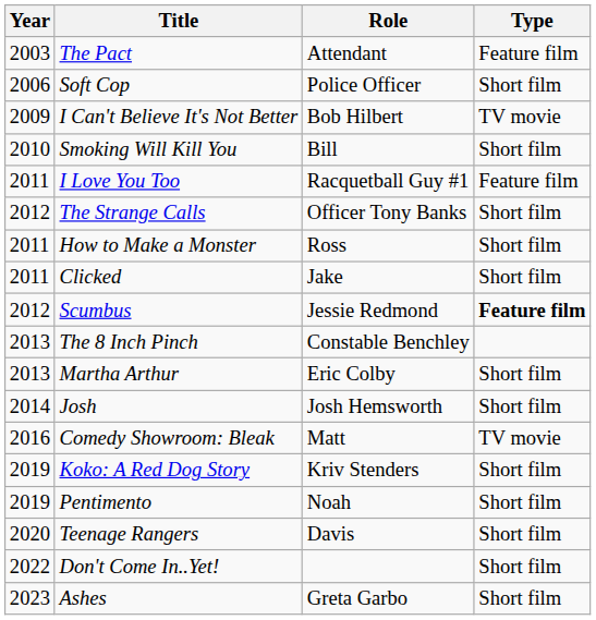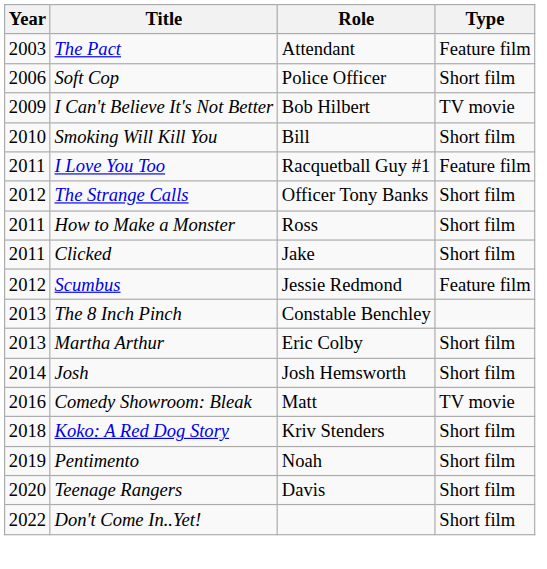 <table class="wikitable">
 <tr>
 <th>Year</th>
 <th>Title</th>
 <th>Role</th>
 <th>Type</th>
 </tr>
 <tr>
 <td>2003</td>
 <td><em><a href='#'>The Pact</a></em></td>
 <td>Attendant</td>
 <td>Feature film</td>
 </tr>
 <tr>
 <td>2006</td>
 <td><em>Soft Cop</em></td>
 <td>Police Officer</td>
 <td>Short film</td>
 </tr>
 <tr>
 <td>2009</td>
 <td><em>I Can't Believe It's Not Better</em></td>
 <td>Bob Hilbert</td>
 <td>TV movie</td>
 </tr>
 <tr>
 <td>2010</td>
 <td><em>Smoking Will Kill You</em></td>
 <td>Bill</td>
 <td>Short film</td>
 </tr>
 <tr>
 <td>2011</td>
 <td><em><a href='#'>I Love You Too</a></em></td>
 <td>Racquetball Guy #1</td>
 <td>Feature film</td>
 </tr>
 <tr>
 <td>2012</td>
 <td><em><a href='#'>The Strange Calls</a></em></td>
 <td>Officer Tony Banks</td>
 <td>Short film</td>
 </tr>
 <tr>
 <td>2011</td>
 <td><em>How to Make a Monster</em></td>
 <td>Ross</td>
 <td>Short film</td>
 </tr>
 <tr>
 <td>2011</td>
 <td><em>Clicked</em></td>
 <td>Jake</td>
 <td>Short film</td>
 </tr>
 <tr>
 <td>2012</td>
 <td><em><a href='#'>Scumbus</a></em></td>
 <td>Jessie Redmond</td>
-<td><strong>Feature film</strong></td>
+<td>Feature film</td>
 </tr>
 <tr>
 <td>2013</td>
 <td><em>The 8 Inch Pinch</em></td>
 <td>Constable Benchley</td>
 <td></td>
 </tr>
 <tr>
 <td>2013</td>
 <td><em>Martha Arthur</em></td>
 <td>Eric Colby</td>
 <td>Short film</td>
 </tr>
 <tr>
 <td>2014</td>
 <td><em>Josh</em></td>
 <td>Josh Hemsworth</td>
 <td>Short film</td>
 </tr>
 <tr>
 <td>2016</td>
 <td><em>Comedy Showroom: Bleak</em></td>
 <td>Matt</td>
 <td>TV movie</td>
 </tr>
 <tr>
-<td>2019</td>
+<td>2018</td>
 <td><em><a href='#'>Koko: A Red Dog Story</a></em></td>
 <td>Kriv Stenders</td>
 <td>Short film</td>
 </tr>
 <tr>
 <td>2019</td>
 <td><em>Pentimento</em></td>
 <td>Noah</td>
 <td>Short film</td>
 </tr>
 <tr>
 <td>2020</td>
 <td><em>Teenage Rangers</em></td>
 <td>Davis</td>
 <td>Short film</td>
 </tr>
 <tr>
 <td>2022</td>
 <td><em>Don't Come In..Yet!</em></td>
 <td></td>
 <td>Short film</td>
 </tr>
-<tr>
-<td>2023</td>
-<td><em>Ashes</em></td>
-<td>Greta Garbo</td>
-<td>Short film</td>
-</tr>
 </table>
